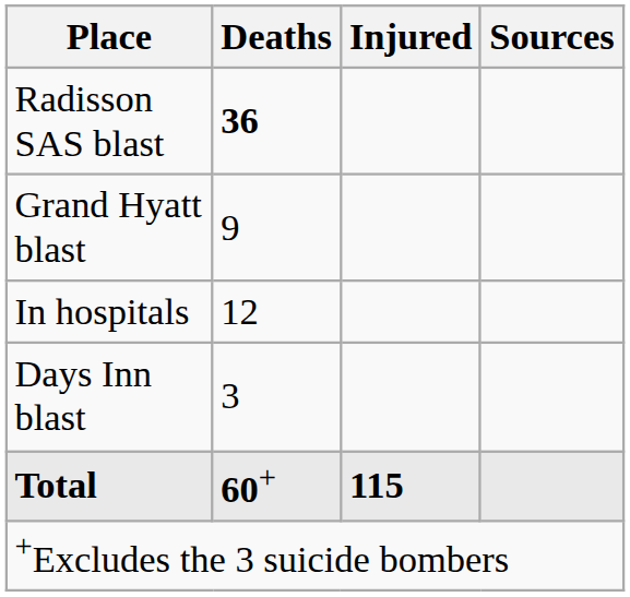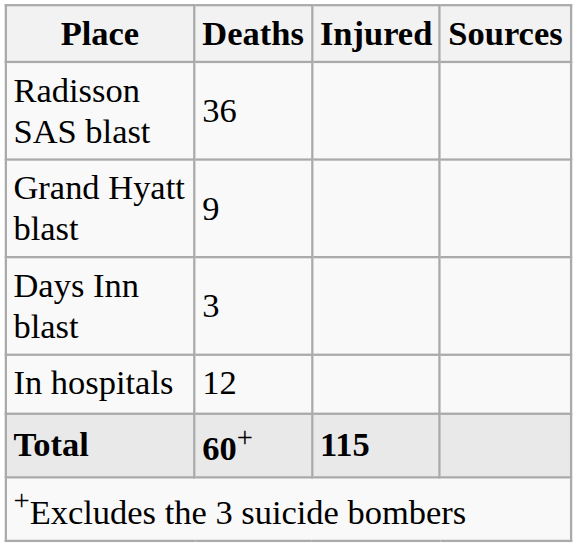 <table class="wikitable" style="width: 250px; font-size: 95%; float: right;">
 <tr>
 <th>Place</th>
 <th>Deaths</th>
 <th>Injured</th>
 <th>Sources</th>
 </tr>
 <tr>
 <td>Radisson SAS blast</td>
-<td><strong>36</strong></td>
+<td>36</td>
 <td></td>
 <td><small></small></td>
 </tr>
 <tr>
 <td>Grand Hyatt blast</td>
 <td>9</td>
 <td></td>
 <td><small></small></td>
 </tr>
 <tr>
-<td>In hospitals</td>
-<td>12</td>
+<td>Days Inn blast</td>
+<td>3</td>
 <td></td>
 <td><small></small></td>
 </tr>
 <tr>
-<td>Days Inn blast</td>
-<td>3</td>
+<td>In hospitals</td>
+<td>12</td>
 <td></td>
 <td><small></small></td>
 </tr>
 <tr>
 <td style="background: #E9E9E9;"><strong>Total</strong></td>
 <td style="background: #E9E9E9;;"><strong>60</strong><sup>+</sup></td>
 <td style="background: #E9E9E9;"><strong>115</strong></td>
 <td style="background: #E9E9E9;"><small></small></td>
 </tr>
 <tr>
 <td colspan="4"><sup>+</sup>Excludes the 3 suicide bombers</td>
 </tr>
 </table>
